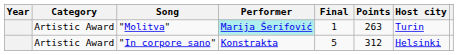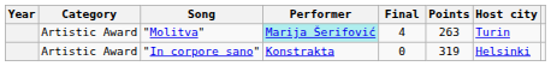 <table class="wikitable plainrowheaders" style="font-size: 95%">
 <tr>
 <th>Year</th>
 <th>Category</th>
 <th>Song</th>
 <th>Performer</th>
 <th width=45px>Final</th>
 <th width=45px>Points</th>
 <th>Host city</th>
 <th></th>
 </tr>
 <tr>
 <th scope="row"></th>
 <td>Artistic Award</td>
 <td>"<a href='#'>Molitva</a>" </td>
 <td style="background: paleturquoise;"><a href='#'>Marija Šerifović</a></td>
-<td style="text-align:center;">1</td>
+<td style="text-align:center;">4</td>
 <td style="text-align:center;">263</td>
 <td> <a href='#'>Turin</a></td>
 <td></td>
 </tr>
 <tr>
 <th scope="row"></th>
 <td>Artistic Award</td>
 <td>"<a href='#'>In corpore sano</a>"</td>
 <td><a href='#'>Konstrakta</a></td>
-<td style="text-align:center;">5</td>
-<td style="text-align:center;">312</td>
+<td style="text-align:center;">0</td>
+<td style="text-align:center;">319</td>
 <td> <a href='#'>Helsinki</a></td>
 <td></td>
 </tr>
 </table>
